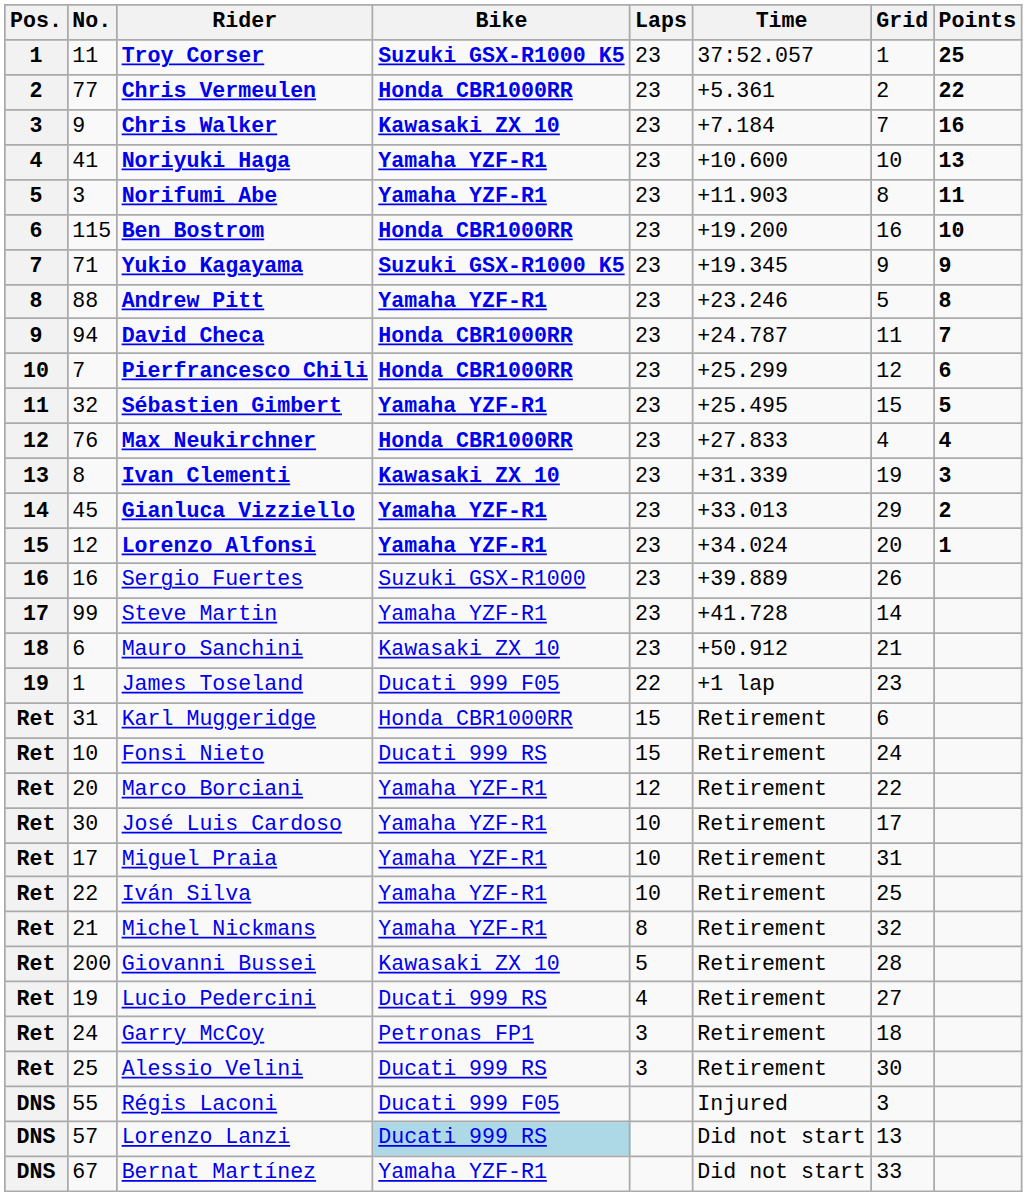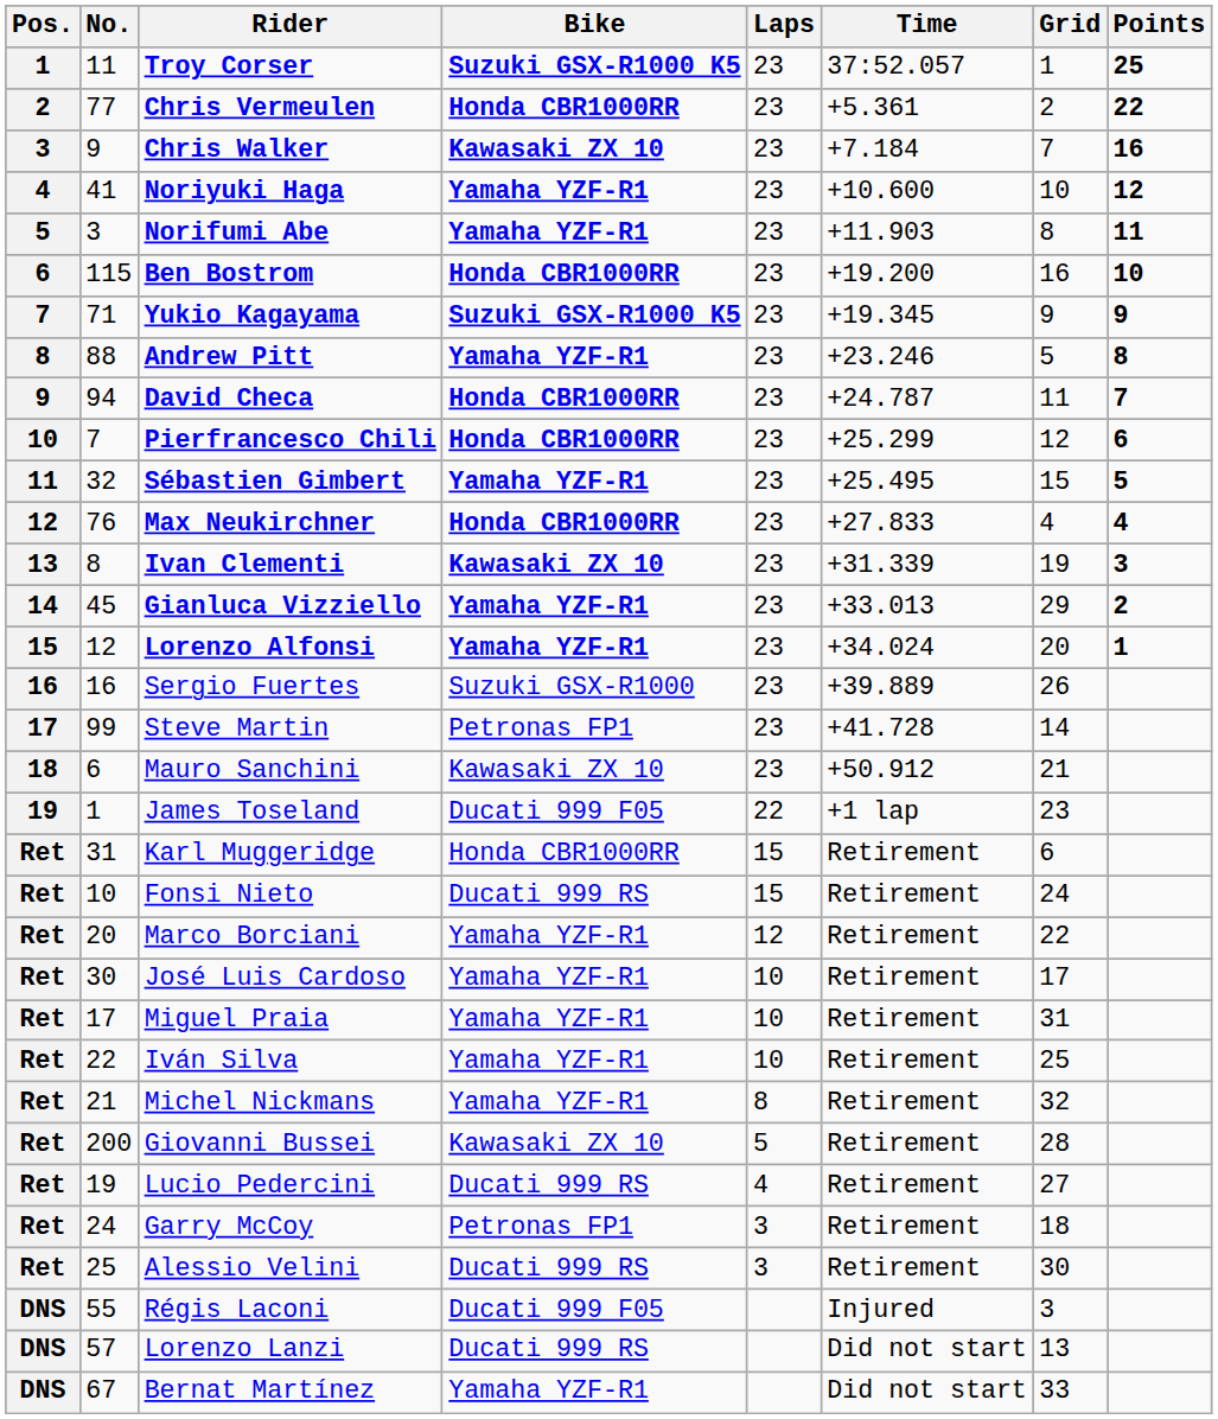 <table class="wikitable" style="font-size: 95%;">
 <tr>
 <th>Pos.</th>
 <th>No.</th>
 <th>Rider</th>
 <th>Bike</th>
 <th>Laps</th>
 <th>Time</th>
 <th>Grid</th>
 <th>Points</th>
 </tr>
 <tr>
 <th>1</th>
 <td>11</td>
 <td> <strong><a href='#'>Troy Corser</a></strong></td>
 <td><strong><a href='#'>Suzuki GSX-R1000 K5</a></strong></td>
 <td>23</td>
 <td>37:52.057</td>
 <td>1</td>
 <td><strong>25</strong></td>
 </tr>
 <tr>
 <th>2</th>
 <td>77</td>
 <td> <strong><a href='#'>Chris Vermeulen</a></strong></td>
 <td><strong><a href='#'>Honda CBR1000RR</a></strong></td>
 <td>23</td>
 <td>+5.361</td>
 <td>2</td>
 <td><strong>22</strong></td>
 </tr>
 <tr>
 <th>3</th>
 <td>9</td>
 <td> <strong><a href='#'>Chris Walker</a></strong></td>
 <td><strong><a href='#'>Kawasaki ZX 10</a></strong></td>
 <td>23</td>
 <td>+7.184</td>
 <td>7</td>
 <td><strong>16</strong></td>
 </tr>
 <tr>
 <th>4</th>
 <td>41</td>
 <td> <strong><a href='#'>Noriyuki Haga</a></strong></td>
 <td><strong><a href='#'>Yamaha YZF-R1</a></strong></td>
 <td>23</td>
 <td>+10.600</td>
 <td>10</td>
-<td><strong>13</strong></td>
+<td><strong>12</strong></td>
 </tr>
 <tr>
 <th>5</th>
 <td>3</td>
 <td> <strong><a href='#'>Norifumi Abe</a></strong></td>
 <td><strong><a href='#'>Yamaha YZF-R1</a></strong></td>
 <td>23</td>
 <td>+11.903</td>
 <td>8</td>
 <td><strong>11</strong></td>
 </tr>
 <tr>
 <th>6</th>
 <td>115</td>
 <td> <strong><a href='#'>Ben Bostrom</a></strong></td>
 <td><strong><a href='#'>Honda CBR1000RR</a></strong></td>
 <td>23</td>
 <td>+19.200</td>
 <td>16</td>
 <td><strong>10</strong></td>
 </tr>
 <tr>
 <th>7</th>
 <td>71</td>
 <td> <strong><a href='#'>Yukio Kagayama</a></strong></td>
 <td><strong><a href='#'>Suzuki GSX-R1000 K5</a></strong></td>
 <td>23</td>
 <td>+19.345</td>
 <td>9</td>
 <td><strong>9</strong></td>
 </tr>
 <tr>
 <th>8</th>
 <td>88</td>
 <td> <strong><a href='#'>Andrew Pitt</a></strong></td>
 <td><strong><a href='#'>Yamaha YZF-R1</a></strong></td>
 <td>23</td>
 <td>+23.246</td>
 <td>5</td>
 <td><strong>8</strong></td>
 </tr>
 <tr>
 <th>9</th>
 <td>94</td>
 <td> <strong><a href='#'>David Checa</a></strong></td>
 <td><strong><a href='#'>Honda CBR1000RR</a></strong></td>
 <td>23</td>
 <td>+24.787</td>
 <td>11</td>
 <td><strong>7</strong></td>
 </tr>
 <tr>
 <th>10</th>
 <td>7</td>
 <td> <strong><a href='#'>Pierfrancesco Chili</a></strong></td>
 <td><strong><a href='#'>Honda CBR1000RR</a></strong></td>
 <td>23</td>
 <td>+25.299</td>
 <td>12</td>
 <td><strong>6</strong></td>
 </tr>
 <tr>
 <th>11</th>
 <td>32</td>
 <td> <strong><a href='#'>Sébastien Gimbert</a></strong></td>
 <td><strong><a href='#'>Yamaha YZF-R1</a></strong></td>
 <td>23</td>
 <td>+25.495</td>
 <td>15</td>
 <td><strong>5</strong></td>
 </tr>
 <tr>
 <th>12</th>
 <td>76</td>
 <td> <strong><a href='#'>Max Neukirchner</a></strong></td>
 <td><strong><a href='#'>Honda CBR1000RR</a></strong></td>
 <td>23</td>
 <td>+27.833</td>
 <td>4</td>
 <td><strong>4</strong></td>
 </tr>
 <tr>
 <th>13</th>
 <td>8</td>
 <td> <strong><a href='#'>Ivan Clementi</a></strong></td>
 <td><strong><a href='#'>Kawasaki ZX 10</a></strong></td>
 <td>23</td>
 <td>+31.339</td>
 <td>19</td>
 <td><strong>3</strong></td>
 </tr>
 <tr>
 <th>14</th>
 <td>45</td>
 <td> <strong><a href='#'>Gianluca Vizziello</a></strong></td>
 <td><strong><a href='#'>Yamaha YZF-R1</a></strong></td>
 <td>23</td>
 <td>+33.013</td>
 <td>29</td>
 <td><strong>2</strong></td>
 </tr>
 <tr>
 <th>15</th>
 <td>12</td>
 <td> <strong><a href='#'>Lorenzo Alfonsi</a></strong></td>
 <td><strong><a href='#'>Yamaha YZF-R1</a></strong></td>
 <td>23</td>
 <td>+34.024</td>
 <td>20</td>
 <td><strong>1</strong></td>
 </tr>
 <tr>
 <th>16</th>
 <td>16</td>
 <td> <a href='#'>Sergio Fuertes</a></td>
 <td><a href='#'>Suzuki GSX-R1000</a></td>
 <td>23</td>
 <td>+39.889</td>
 <td>26</td>
 <td></td>
 </tr>
 <tr>
 <th>17</th>
 <td>99</td>
 <td> <a href='#'>Steve Martin</a></td>
-<td><a href='#'>Yamaha YZF-R1</a></td>
+<td><a href='#'>Petronas FP1</a></td>
 <td>23</td>
 <td>+41.728</td>
 <td>14</td>
 <td></td>
 </tr>
 <tr>
 <th>18</th>
 <td>6</td>
 <td> <a href='#'>Mauro Sanchini</a></td>
 <td><a href='#'>Kawasaki ZX 10</a></td>
 <td>23</td>
 <td>+50.912</td>
 <td>21</td>
 <td></td>
 </tr>
 <tr>
 <th>19</th>
 <td>1</td>
 <td> <a href='#'>James Toseland</a></td>
 <td><a href='#'>Ducati 999 F05</a></td>
 <td>22</td>
 <td>+1 lap</td>
 <td>23</td>
 <td></td>
 </tr>
 <tr>
 <th>Ret</th>
 <td>31</td>
 <td> <a href='#'>Karl Muggeridge</a></td>
 <td><a href='#'>Honda CBR1000RR</a></td>
 <td>15</td>
 <td>Retirement</td>
 <td>6</td>
 <td></td>
 </tr>
 <tr>
 <th>Ret</th>
 <td>10</td>
 <td> <a href='#'>Fonsi Nieto</a></td>
 <td><a href='#'>Ducati 999 RS</a></td>
 <td>15</td>
 <td>Retirement</td>
 <td>24</td>
 <td></td>
 </tr>
 <tr>
 <th>Ret</th>
 <td>20</td>
 <td> <a href='#'>Marco Borciani</a></td>
 <td><a href='#'>Yamaha YZF-R1</a></td>
 <td>12</td>
 <td>Retirement</td>
 <td>22</td>
 <td></td>
 </tr>
 <tr>
 <th>Ret</th>
 <td>30</td>
 <td> <a href='#'>José Luis Cardoso</a></td>
 <td><a href='#'>Yamaha YZF-R1</a></td>
 <td>10</td>
 <td>Retirement</td>
 <td>17</td>
 <td></td>
 </tr>
 <tr>
 <th>Ret</th>
 <td>17</td>
 <td> <a href='#'>Miguel Praia</a></td>
 <td><a href='#'>Yamaha YZF-R1</a></td>
 <td>10</td>
 <td>Retirement</td>
 <td>31</td>
 <td></td>
 </tr>
 <tr>
 <th>Ret</th>
 <td>22</td>
 <td> <a href='#'>Iván Silva</a></td>
 <td><a href='#'>Yamaha YZF-R1</a></td>
 <td>10</td>
 <td>Retirement</td>
 <td>25</td>
 <td></td>
 </tr>
 <tr>
 <th>Ret</th>
 <td>21</td>
 <td> <a href='#'>Michel Nickmans</a></td>
 <td><a href='#'>Yamaha YZF-R1</a></td>
 <td>8</td>
 <td>Retirement</td>
 <td>32</td>
 <td></td>
 </tr>
 <tr>
 <th>Ret</th>
 <td>200</td>
 <td> <a href='#'>Giovanni Bussei</a></td>
 <td><a href='#'>Kawasaki ZX 10</a></td>
 <td>5</td>
 <td>Retirement</td>
 <td>28</td>
 <td></td>
 </tr>
 <tr>
 <th>Ret</th>
 <td>19</td>
 <td> <a href='#'>Lucio Pedercini</a></td>
 <td><a href='#'>Ducati 999 RS</a></td>
 <td>4</td>
 <td>Retirement</td>
 <td>27</td>
 <td></td>
 </tr>
 <tr>
 <th>Ret</th>
 <td>24</td>
 <td> <a href='#'>Garry McCoy</a></td>
 <td><a href='#'>Petronas FP1</a></td>
 <td>3</td>
 <td>Retirement</td>
 <td>18</td>
 <td></td>
 </tr>
 <tr>
 <th>Ret</th>
 <td>25</td>
 <td> <a href='#'>Alessio Velini</a></td>
 <td><a href='#'>Ducati 999 RS</a></td>
 <td>3</td>
 <td>Retirement</td>
 <td>30</td>
 <td></td>
 </tr>
 <tr>
 <th>DNS</th>
 <td>55</td>
 <td> <a href='#'>Régis Laconi</a></td>
 <td><a href='#'>Ducati 999 F05</a></td>
 <td></td>
 <td>Injured</td>
 <td>3</td>
 <td></td>
 </tr>
 <tr>
 <th>DNS</th>
 <td>57</td>
 <td> <a href='#'>Lorenzo Lanzi</a></td>
-<td style="background: lightblue;"><a href='#'>Ducati 999 RS</a></td>
+<td><a href='#'>Ducati 999 RS</a></td>
 <td></td>
 <td>Did not start</td>
 <td>13</td>
 <td></td>
 </tr>
 <tr>
 <th>DNS</th>
 <td>67</td>
 <td> <a href='#'>Bernat Martínez</a></td>
 <td><a href='#'>Yamaha YZF-R1</a></td>
 <td></td>
 <td>Did not start</td>
 <td>33</td>
 <td></td>
 </tr>
 </table>
